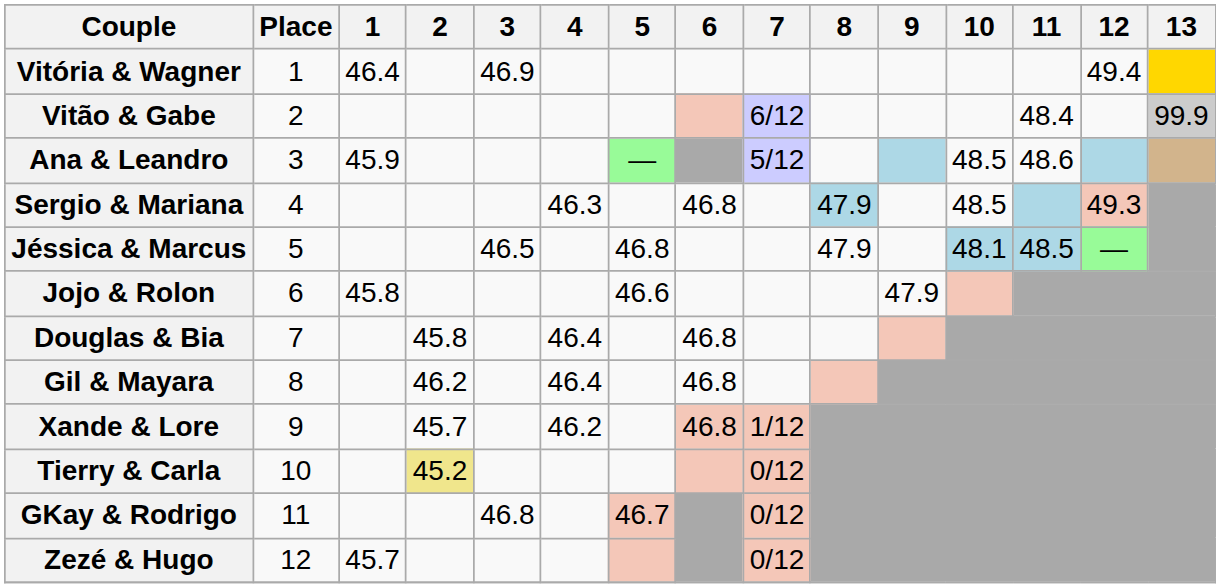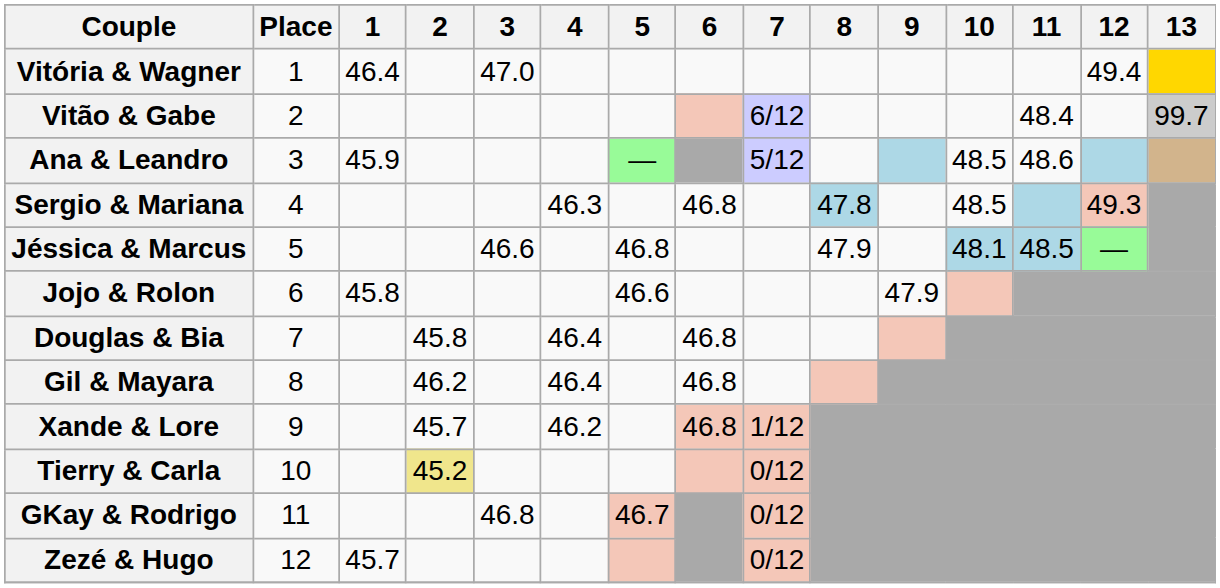 <table class="wikitable sortable"  style="margin:auto; text-align:center; white-space:nowrap; width:100%;">
 <tr>
 <th width="10.0%">Couple</th>
 <th width="05.0%">Place</th>
 <th width="05.0%">1</th>
 <th width="05.0%">2</th>
 <th width="05.0%">3</th>
 <th width="05.0%">4</th>
 <th width="05.0%">5</th>
 <th width="05.0%">6</th>
 <th width="05.0%">7</th>
 <th width="05.0%">8</th>
 <th width="05.0%">9</th>
 <th width="05.0%">10</th>
 <th width="05.0%">11</th>
 <th width="05.0%">12</th>
 <th width="05.0%">13</th>
 </tr>
 <tr>
 <th>Vitória & Wagner</th>
 <td>1</td>
 <td>46.4</td>
 <td></td>
-<td>46.9</td>
+<td>47.0</td>
 <td></td>
 <td></td>
 <td></td>
 <td></td>
 <td></td>
 <td></td>
 <td></td>
 <td></td>
 <td>49.4</td>
 <td bgcolor=FFD700></td>
 </tr>
 <tr>
 <th>Vitão & Gabe</th>
 <td>2</td>
 <td></td>
 <td></td>
 <td></td>
 <td></td>
 <td></td>
 <td bgcolor=F4C7B8></td>
 <td bgcolor=CCCCFF>6/12</td>
 <td></td>
 <td></td>
 <td></td>
 <td>48.4</td>
 <td></td>
-<td bgcolor=CCCCCC>99.9</td>
+<td bgcolor=CCCCCC>99.7</td>
 </tr>
 <tr>
 <th>Ana & Leandro</th>
 <td>3</td>
 <td>45.9</td>
 <td></td>
 <td></td>
 <td></td>
 <td bgcolor=98FB98>—</td>
 <td bgcolor=A9A9A9></td>
 <td bgcolor=CCCCFF>5/12</td>
 <td></td>
 <td bgcolor=ADD8E6></td>
 <td>48.5</td>
 <td>48.6</td>
 <td bgcolor=ADD8E6></td>
 <td bgcolor=D2B48C></td>
 </tr>
 <tr>
 <th>Sergio & Mariana</th>
 <td>4</td>
 <td></td>
 <td></td>
 <td></td>
 <td>46.3</td>
 <td></td>
 <td>46.8</td>
 <td></td>
-<td bgcolor=ADD8E6>47.9</td>
+<td bgcolor=ADD8E6>47.8</td>
 <td></td>
 <td>48.5</td>
 <td bgcolor=ADD8E6></td>
 <td bgcolor=F4C7B8>49.3</td>
 <td bgcolor=A9A9A9 rowspan=2></td>
 </tr>
 <tr>
 <th>Jéssica & Marcus</th>
 <td>5</td>
 <td></td>
 <td></td>
-<td>46.5</td>
+<td>46.6</td>
 <td></td>
 <td>46.8</td>
 <td></td>
 <td></td>
 <td>47.9</td>
 <td></td>
 <td bgcolor=ADD8E6>48.1</td>
 <td bgcolor=ADD8E6>48.5</td>
 <td bgcolor=98FB98>—</td>
 </tr>
 <tr>
 <th>Jojo & Rolon</th>
 <td>6</td>
 <td>45.8</td>
 <td></td>
 <td></td>
 <td></td>
 <td>46.6</td>
 <td></td>
 <td></td>
 <td></td>
 <td>47.9</td>
 <td bgcolor=F4C7B8></td>
 <td bgcolor=A9A9A9 colspan=3></td>
 </tr>
 <tr>
 <th>Douglas & Bia</th>
 <td>7</td>
 <td></td>
 <td>45.8</td>
 <td></td>
 <td>46.4</td>
 <td></td>
 <td>46.8</td>
 <td></td>
 <td></td>
 <td bgcolor=F4C7B8></td>
 <td bgcolor=A9A9A9 colspan=4></td>
 </tr>
 <tr>
 <th>Gil & Mayara</th>
 <td>8</td>
 <td></td>
 <td>46.2</td>
 <td></td>
 <td>46.4</td>
 <td></td>
 <td>46.8</td>
 <td></td>
 <td bgcolor=F4C7B8></td>
 <td bgcolor=A9A9A9 colspan=5></td>
 </tr>
 <tr>
 <th>Xande & Lore</th>
 <td>9</td>
 <td></td>
 <td>45.7</td>
 <td></td>
 <td>46.2</td>
 <td></td>
 <td bgcolor=F4C7B8>46.8</td>
 <td bgcolor=F4C7B8>1/12</td>
 <td bgcolor=A9A9A9 rowspan=4 colspan=6></td>
 </tr>
 <tr>
 <th>Tierry & Carla</th>
 <td>10</td>
 <td></td>
 <td style="background: khaki;">45.2</td>
 <td></td>
 <td></td>
 <td></td>
 <td bgcolor=F4C7B8></td>
 <td bgcolor=F4C7B8>0/12</td>
 </tr>
 <tr>
 <th>GKay & Rodrigo</th>
 <td>11</td>
 <td></td>
 <td></td>
 <td>46.8</td>
 <td></td>
 <td bgcolor=F4C7B8>46.7</td>
 <td bgcolor=A9A9A9 rowspan=2></td>
 <td bgcolor=F4C7B8>0/12</td>
 </tr>
 <tr>
 <th>Zezé & Hugo</th>
 <td>12</td>
 <td>45.7</td>
 <td></td>
 <td></td>
 <td></td>
 <td bgcolor=F4C7B8></td>
 <td bgcolor=F4C7B8>0/12</td>
 </tr>
 <tr>
 </tr>
 </table>
